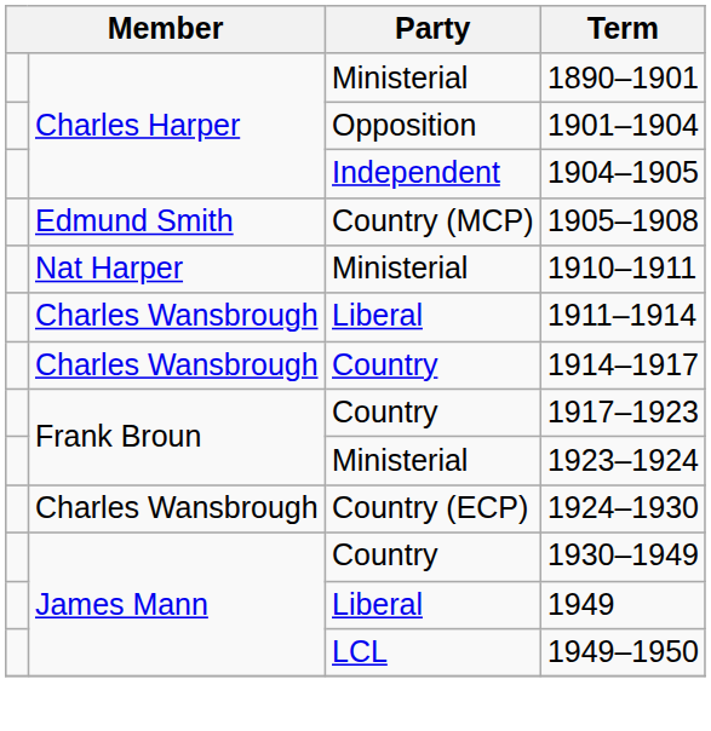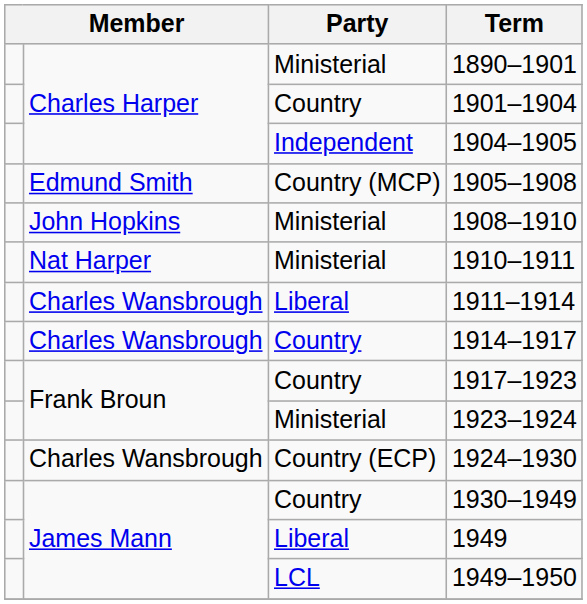 <table class="wikitable">
 <tr>
 <th colspan="2">Member</th>
 <th>Party</th>
 <th>Term</th>
 </tr>
 <tr>
 <td> </td>
 <td rowspan="3"><a href='#'>Charles Harper</a></td>
 <td>Ministerial</td>
 <td>1890–1901</td>
 </tr>
 <tr>
 <td> </td>
-<td>Opposition</td>
+<td>Country</td>
 <td>1901–1904</td>
 </tr>
 <tr>
 <td> </td>
 <td><a href='#'>Independent</a></td>
 <td>1904–1905</td>
 </tr>
 <tr>
 <td> </td>
 <td><a href='#'>Edmund Smith</a></td>
 <td>Country (MCP)</td>
 <td>1905–1908</td>
+</tr>
+<tr>
+<td> </td>
+<td><a href='#'>John Hopkins</a></td>
+<td>Ministerial</td>
+<td>1908–1910</td>
 </tr>
 <tr>
 <td> </td>
 <td><a href='#'>Nat Harper</a></td>
 <td>Ministerial</td>
 <td>1910–1911</td>
 </tr>
 <tr>
 <td> </td>
 <td><a href='#'>Charles Wansbrough</a></td>
 <td><a href='#'>Liberal</a></td>
 <td>1911–1914</td>
 </tr>
 <tr>
 <td> </td>
 <td><a href='#'>Charles Wansbrough</a></td>
 <td><a href='#'>Country</a></td>
 <td>1914–1917</td>
 </tr>
 <tr>
 <td> </td>
 <td rowspan="2">Frank Broun</td>
 <td>Country</td>
 <td>1917–1923</td>
 </tr>
 <tr>
 <td> </td>
 <td>Ministerial</td>
 <td>1923–1924</td>
 </tr>
 <tr>
 <td> </td>
 <td>Charles Wansbrough</td>
 <td>Country (ECP)</td>
 <td>1924–1930</td>
 </tr>
 <tr>
 <td> </td>
 <td rowspan="3"><a href='#'>James Mann</a></td>
 <td>Country</td>
 <td>1930–1949</td>
 </tr>
 <tr>
 <td> </td>
 <td><a href='#'>Liberal</a></td>
 <td>1949</td>
 </tr>
 <tr>
 <td> </td>
 <td><a href='#'>LCL</a></td>
 <td>1949–1950</td>
 </tr>
 <tr>
 </tr>
 </table>
